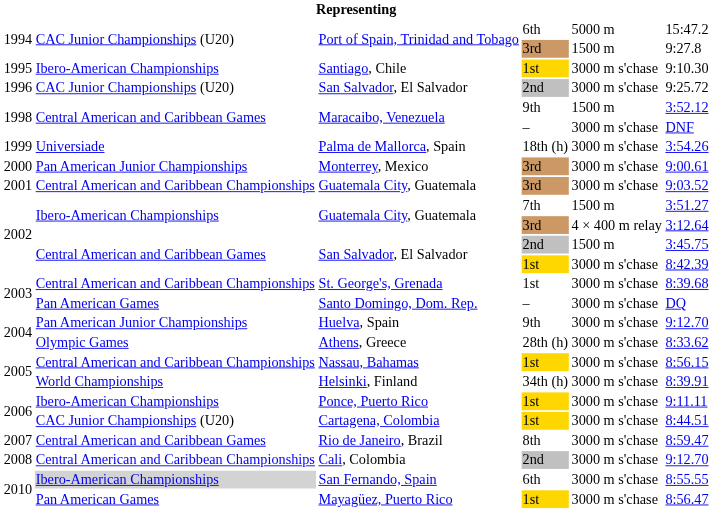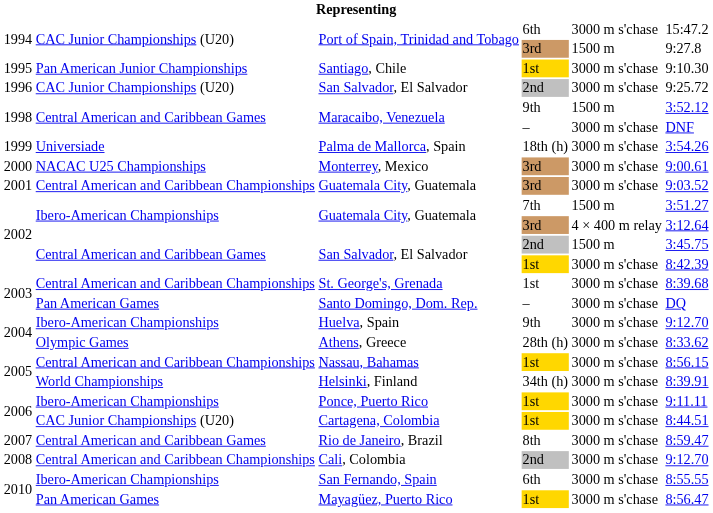 <table>
 <tr>
 <th colspan="6">Representing </th>
 </tr>
 <tr>
 <td rowspan=2>1994</td>
 <td rowspan=2><a href='#'>CAC Junior Championships</a> (U20)</td>
 <td rowspan=2><a href='#'>Port of Spain, Trinidad and Tobago</a></td>
 <td>6th</td>
-<td>5000 m</td>
+<td>3000 m s'chase</td>
 <td>15:47.2</td>
 </tr>
 <tr>
 <td bgcolor=cc9966>3rd</td>
 <td>1500 m</td>
 <td>9:27.8</td>
 </tr>
 <tr>
 <td>1995</td>
-<td><a href='#'>Ibero-American Championships</a></td>
+<td><a href='#'>Pan American Junior Championships</a></td>
 <td><a href='#'>Santiago</a>, Chile</td>
 <td bgcolor=gold>1st</td>
 <td>3000 m s'chase</td>
 <td>9:10.30</td>
 </tr>
 <tr>
 <td>1996</td>
 <td><a href='#'>CAC Junior Championships</a> (U20)</td>
 <td><a href='#'>San Salvador</a>, El Salvador</td>
 <td bgcolor=silver>2nd</td>
 <td>3000 m s'chase</td>
 <td>9:25.72</td>
 </tr>
 <tr>
 <td rowspan=2>1998</td>
 <td rowspan=2><a href='#'>Central American and Caribbean Games</a></td>
 <td rowspan=2><a href='#'>Maracaibo, Venezuela</a></td>
 <td>9th</td>
 <td>1500 m</td>
 <td><a href='#'>3:52.12</a></td>
 </tr>
 <tr>
 <td>–</td>
 <td>3000 m s'chase</td>
 <td><a href='#'>DNF</a></td>
 </tr>
 <tr>
 <td>1999</td>
 <td><a href='#'>Universiade</a></td>
 <td><a href='#'>Palma de Mallorca</a>, Spain</td>
 <td>18th (h)</td>
 <td>3000 m s'chase</td>
 <td><a href='#'>3:54.26</a></td>
 </tr>
 <tr>
 <td>2000</td>
-<td><a href='#'>Pan American Junior Championships</a></td>
+<td><a href='#'>NACAC U25 Championships</a></td>
 <td><a href='#'>Monterrey</a>, Mexico</td>
 <td bgcolor=cc9966>3rd</td>
 <td>3000 m s'chase</td>
 <td><a href='#'>9:00.61</a></td>
 </tr>
 <tr>
 <td>2001</td>
 <td><a href='#'>Central American and Caribbean Championships</a></td>
 <td><a href='#'>Guatemala City</a>, Guatemala</td>
 <td bgcolor=cc9966>3rd</td>
 <td>3000 m s'chase</td>
 <td><a href='#'>9:03.52</a></td>
 </tr>
 <tr>
 <td rowspan=4>2002</td>
 <td rowspan=2><a href='#'>Ibero-American Championships</a></td>
 <td rowspan=2><a href='#'>Guatemala City</a>, Guatemala</td>
 <td>7th</td>
 <td>1500 m</td>
 <td><a href='#'>3:51.27</a></td>
 </tr>
 <tr>
 <td bgcolor=cc9966>3rd</td>
 <td>4 × 400 m relay</td>
 <td><a href='#'>3:12.64</a></td>
 </tr>
 <tr>
 <td rowspan=2><a href='#'>Central American and Caribbean Games</a></td>
 <td rowspan=2><a href='#'>San Salvador</a>, El Salvador</td>
 <td bgcolor=silver>2nd</td>
 <td>1500 m</td>
 <td><a href='#'>3:45.75</a></td>
 </tr>
 <tr>
 <td bgcolor=gold>1st</td>
 <td>3000 m s'chase</td>
 <td><a href='#'>8:42.39</a></td>
 </tr>
 <tr>
 <td rowspan=2>2003</td>
 <td><a href='#'>Central American and Caribbean Championships</a></td>
 <td><a href='#'>St. George's, Grenada</a></td>
 <td>1st</td>
 <td>3000 m s'chase</td>
 <td><a href='#'>8:39.68</a></td>
 </tr>
 <tr>
 <td><a href='#'>Pan American Games</a></td>
 <td><a href='#'>Santo Domingo, Dom. Rep.</a></td>
 <td>–</td>
 <td>3000 m s'chase</td>
 <td><a href='#'>DQ</a></td>
 </tr>
 <tr>
 <td rowspan=2>2004</td>
-<td><a href='#'>Pan American Junior Championships</a></td>
+<td><a href='#'>Ibero-American Championships</a></td>
 <td><a href='#'>Huelva</a>, Spain</td>
 <td>9th</td>
 <td>3000 m s'chase</td>
 <td><a href='#'>9:12.70</a></td>
 </tr>
 <tr>
 <td><a href='#'>Olympic Games</a></td>
 <td><a href='#'>Athens</a>, Greece</td>
 <td>28th (h)</td>
 <td>3000 m s'chase</td>
 <td><a href='#'>8:33.62</a></td>
 </tr>
 <tr>
 <td rowspan=2>2005</td>
 <td><a href='#'>Central American and Caribbean Championships</a></td>
 <td><a href='#'>Nassau, Bahamas</a></td>
 <td bgcolor=gold>1st</td>
 <td>3000 m s'chase</td>
 <td><a href='#'>8:56.15</a></td>
 </tr>
 <tr>
 <td><a href='#'>World Championships</a></td>
 <td><a href='#'>Helsinki</a>, Finland</td>
 <td>34th (h)</td>
 <td>3000 m s'chase</td>
 <td><a href='#'>8:39.91</a></td>
 </tr>
 <tr>
 <td rowspan=2>2006</td>
 <td><a href='#'>Ibero-American Championships</a></td>
 <td><a href='#'>Ponce, Puerto Rico</a></td>
 <td bgcolor=gold>1st</td>
 <td>3000 m s'chase</td>
 <td><a href='#'>9:11.11</a></td>
 </tr>
 <tr>
 <td><a href='#'>CAC Junior Championships</a> (U20)</td>
 <td><a href='#'>Cartagena, Colombia</a></td>
 <td bgcolor=gold>1st</td>
 <td>3000 m s'chase</td>
 <td><a href='#'>8:44.51</a></td>
 </tr>
 <tr>
 <td>2007</td>
 <td><a href='#'>Central American and Caribbean Games</a></td>
 <td><a href='#'>Rio de Janeiro</a>, Brazil</td>
 <td>8th</td>
 <td>3000 m s'chase</td>
 <td><a href='#'>8:59.47</a></td>
 </tr>
 <tr>
 <td>2008</td>
 <td><a href='#'>Central American and Caribbean Championships</a></td>
 <td><a href='#'>Cali</a>, Colombia</td>
 <td bgcolor=silver>2nd</td>
 <td>3000 m s'chase</td>
 <td><a href='#'>9:12.70</a></td>
 </tr>
 <tr>
 <td rowspan=2>2010</td>
-<td style="background: lightgrey;"><a href='#'>Ibero-American Championships</a></td>
+<td><a href='#'>Ibero-American Championships</a></td>
 <td><a href='#'>San Fernando, Spain</a></td>
 <td>6th</td>
 <td>3000 m s'chase</td>
 <td><a href='#'>8:55.55</a></td>
 </tr>
 <tr>
 <td><a href='#'>Pan American Games</a></td>
 <td><a href='#'>Mayagüez, Puerto Rico</a></td>
 <td bgcolor=gold>1st</td>
 <td>3000 m s'chase</td>
 <td><a href='#'>8:56.47</a></td>
 </tr>
 </table>
